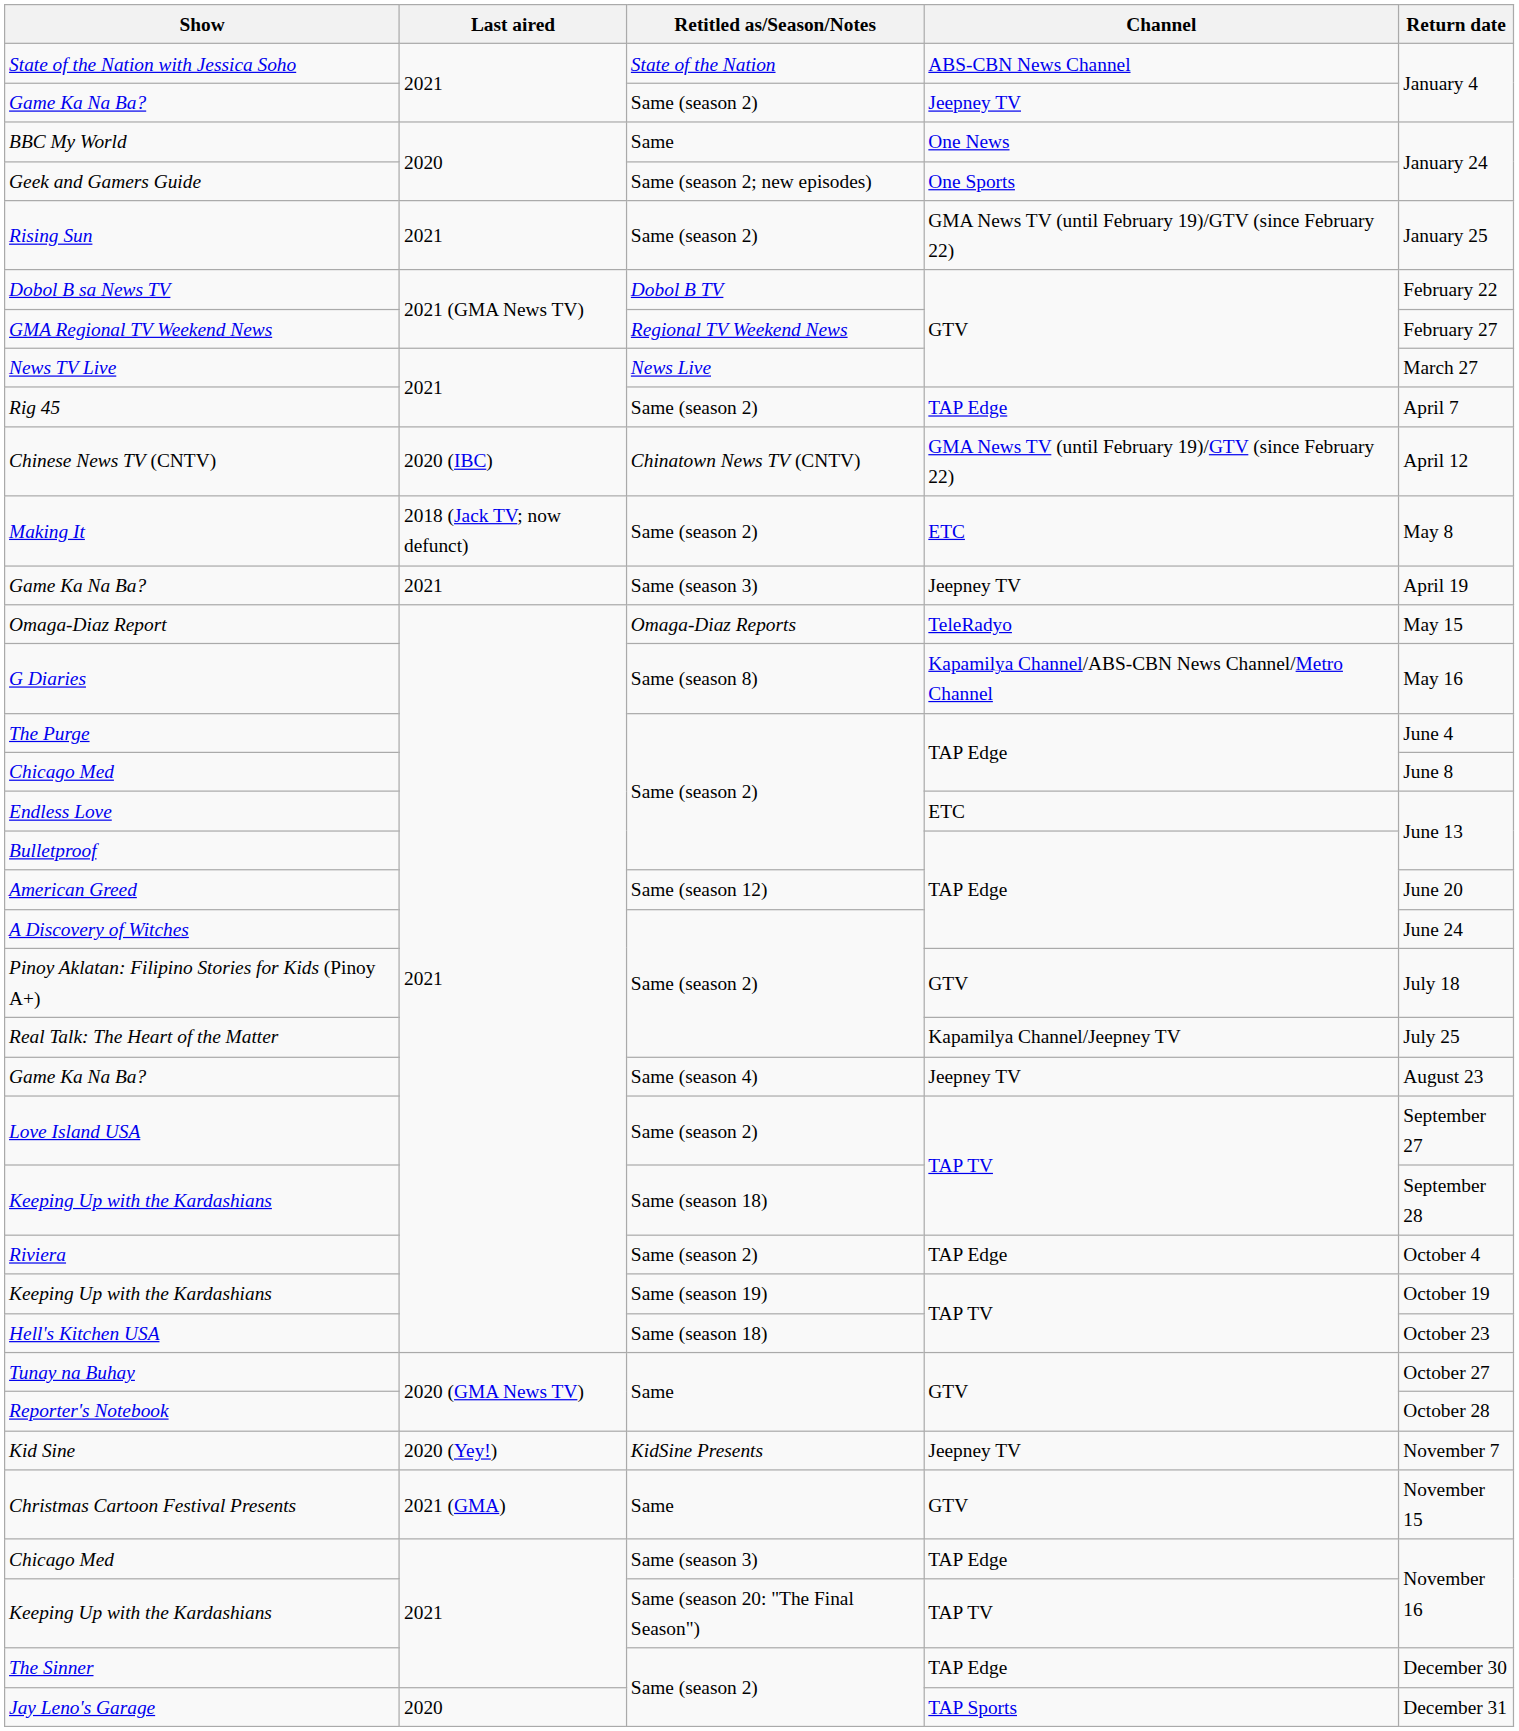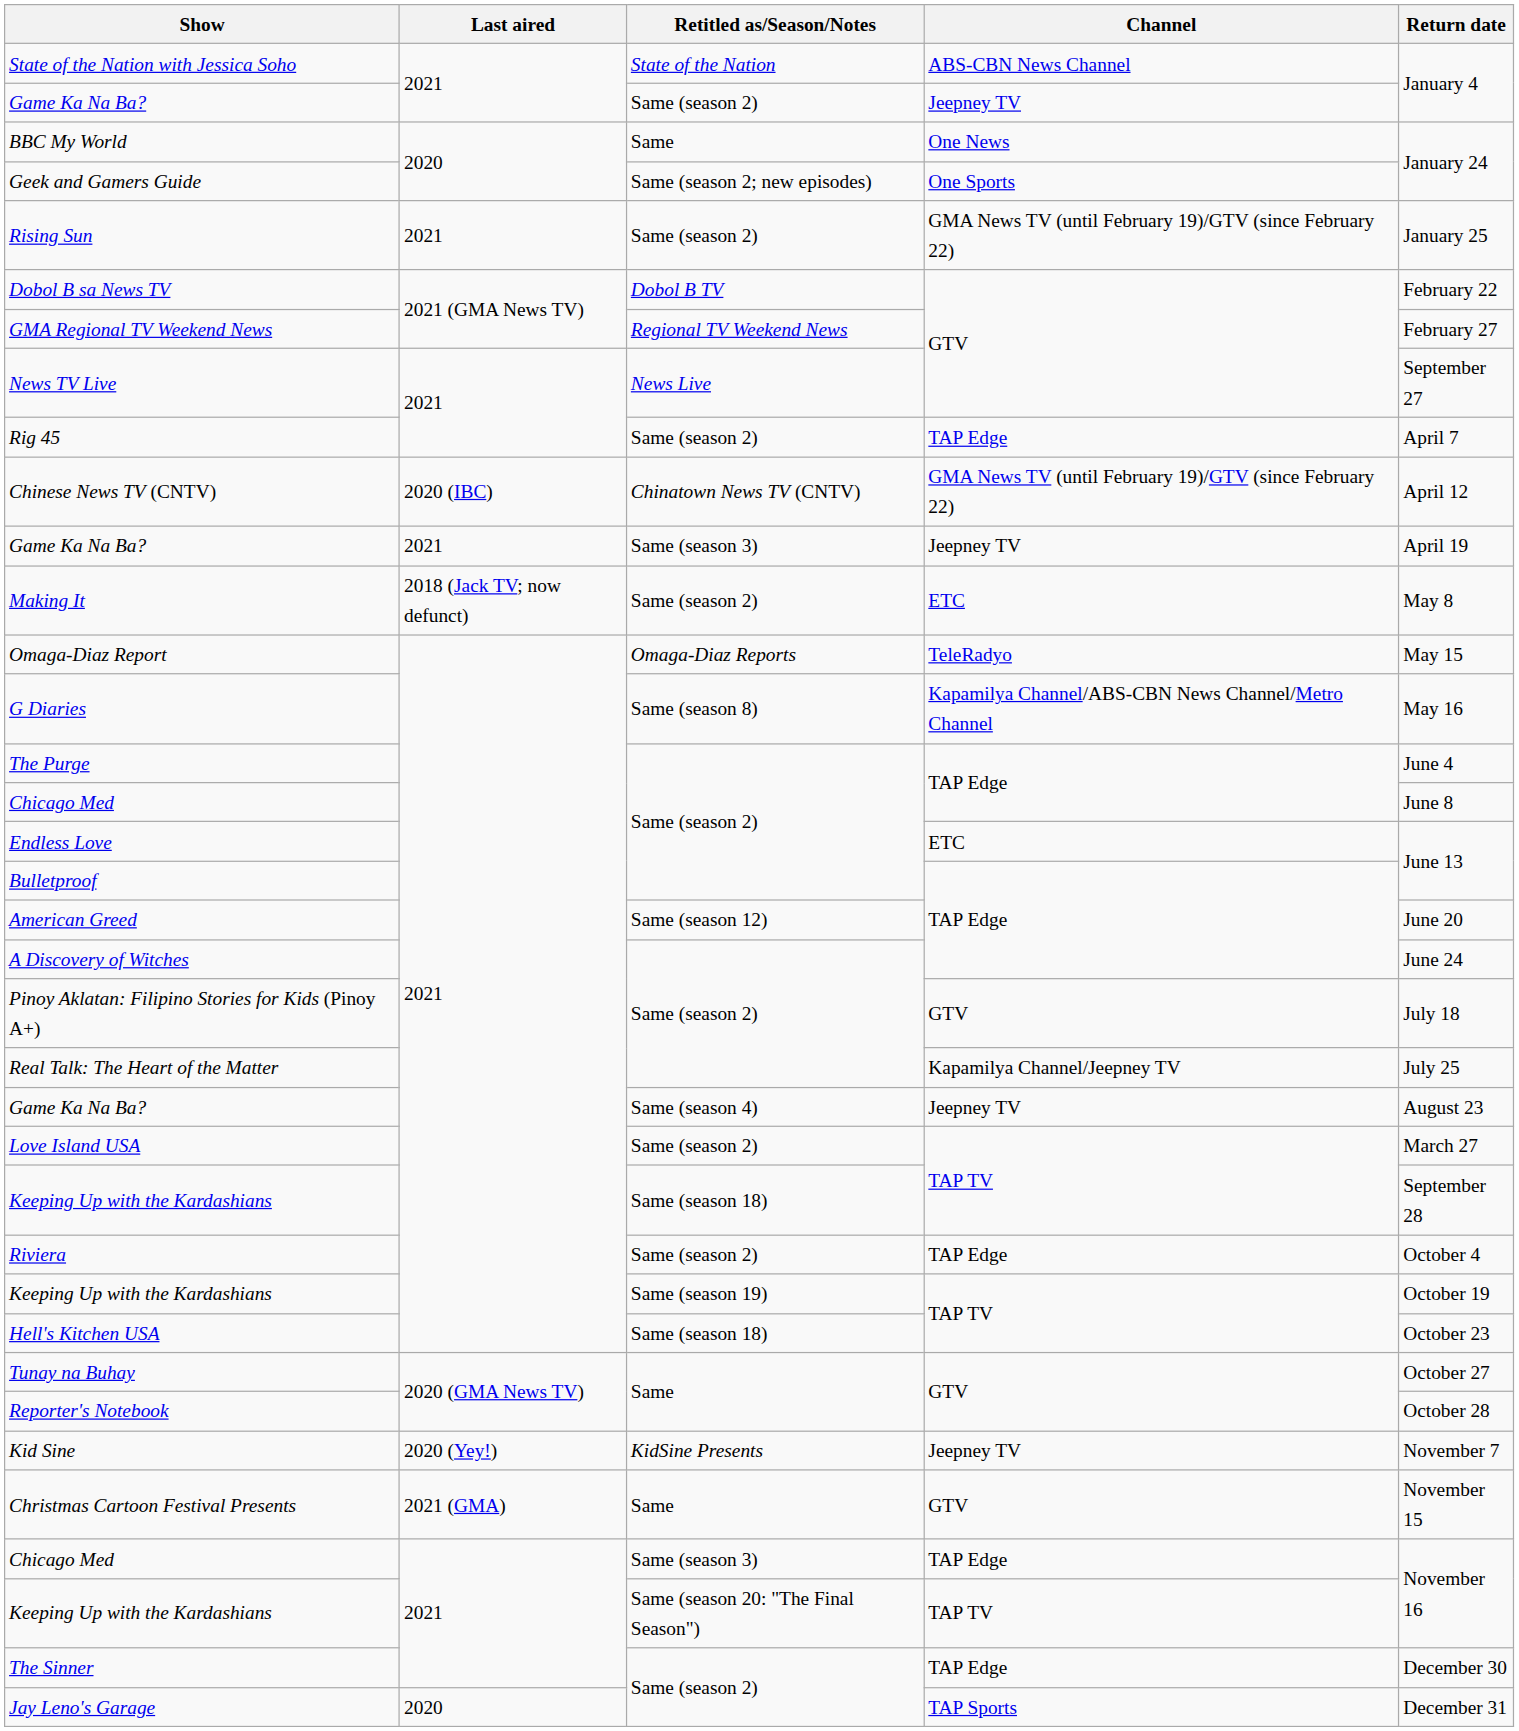 <table class="wikitable" style="text-align:left; line-height:25px; width:auto;">
 <tr>
 <th>Show</th>
 <th>Last aired</th>
 <th>Retitled as/Season/Notes</th>
 <th>Channel</th>
 <th>Return date</th>
 </tr>
 <tr>
 <td><em><a href='#'>State of the Nation with Jessica Soho</a></em></td>
 <td rowspan="2">2021</td>
 <td><em><a href='#'>State of the Nation</a></em></td>
 <td><a href='#'>ABS-CBN News Channel</a></td>
 <td rowspan="2">January 4</td>
 </tr>
 <tr>
 <td><em><a href='#'>Game Ka Na Ba?</a></em></td>
 <td>Same (season 2)</td>
 <td><a href='#'>Jeepney TV</a></td>
 </tr>
 <tr>
 <td><em>BBC My World</em></td>
 <td rowspan="2">2020</td>
 <td>Same</td>
 <td><a href='#'>One News</a></td>
 <td rowspan="2">January 24</td>
 </tr>
 <tr>
 <td><em>Geek and Gamers Guide</em></td>
 <td>Same (season 2; new episodes)</td>
 <td><a href='#'>One Sports</a></td>
 </tr>
 <tr>
 <td><em><a href='#'>Rising Sun</a></em></td>
 <td>2021</td>
 <td>Same (season 2)</td>
 <td>GMA News TV (until February 19)/GTV (since February 22)</td>
 <td>January 25</td>
 </tr>
 <tr>
 <td><em><a href='#'>Dobol B sa News TV</a></em></td>
 <td rowspan="2">2021 (GMA News TV)</td>
 <td><em><a href='#'>Dobol B TV</a></em></td>
 <td rowspan="3">GTV</td>
 <td>February 22</td>
 </tr>
 <tr>
 <td><em><a href='#'>GMA Regional TV Weekend News</a></em></td>
 <td><em><a href='#'>Regional TV Weekend News</a></em></td>
 <td>February 27</td>
 </tr>
 <tr>
 <td><em><a href='#'>News TV Live</a></em></td>
 <td rowspan="2">2021</td>
 <td><em><a href='#'>News Live</a></em></td>
-<td>March 27</td>
+<td>September 27</td>
 </tr>
 <tr>
 <td><em>Rig 45</em></td>
 <td>Same (season 2)</td>
 <td><a href='#'>TAP Edge</a></td>
 <td>April 7</td>
 </tr>
 <tr>
 <td><em>Chinese News TV</em> (CNTV)</td>
 <td>2020 (<a href='#'>IBC</a>)</td>
 <td><em>Chinatown News TV</em> (CNTV)</td>
 <td><a href='#'>GMA News TV</a> (until February 19)/<a href='#'>GTV</a> (since February 22)</td>
 <td>April 12</td>
 </tr>
 <tr>
+<td><em>Game Ka Na Ba?</em></td>
+<td>2021</td>
+<td>Same (season 3)</td>
+<td>Jeepney TV</td>
+<td>April 19</td>
+</tr>
+<tr>
 <td><em><a href='#'>Making It</a></em></td>
 <td>2018 (<a href='#'>Jack TV</a>; now defunct)</td>
 <td>Same (season 2)</td>
 <td><a href='#'>ETC</a></td>
 <td>May 8</td>
-</tr>
-<tr>
-<td><em>Game Ka Na Ba?</em></td>
-<td>2021</td>
-<td>Same (season 3)</td>
-<td>Jeepney TV</td>
-<td>April 19</td>
 </tr>
 <tr>
 <td><em>Omaga-Diaz Report</em></td>
 <td rowspan="16">2021</td>
 <td><em>Omaga-Diaz Reports</em></td>
 <td><a href='#'>TeleRadyo</a></td>
 <td>May 15</td>
 </tr>
 <tr>
 <td><em><a href='#'>G Diaries</a></em></td>
 <td>Same (season 8)</td>
 <td><a href='#'>Kapamilya Channel</a>/ABS-CBN News Channel/<a href='#'>Metro Channel</a></td>
 <td>May 16</td>
 </tr>
 <tr>
 <td><em><a href='#'>The Purge</a></em></td>
 <td rowspan="4">Same (season 2)</td>
 <td rowspan="2">TAP Edge</td>
 <td>June 4</td>
 </tr>
 <tr>
 <td><em><a href='#'>Chicago Med</a></em></td>
 <td>June 8</td>
 </tr>
 <tr>
 <td><em><a href='#'>Endless Love</a></em></td>
 <td>ETC</td>
 <td rowspan="2">June 13</td>
 </tr>
 <tr>
 <td><em><a href='#'>Bulletproof</a></em></td>
 <td rowspan="3">TAP Edge</td>
 </tr>
 <tr>
 <td><em><a href='#'>American Greed</a></em></td>
 <td>Same (season 12)</td>
 <td>June 20</td>
 </tr>
 <tr>
 <td><em><a href='#'>A Discovery of Witches</a></em></td>
 <td rowspan="3">Same (season 2)</td>
 <td>June 24</td>
 </tr>
 <tr>
 <td><em>Pinoy Aklatan: Filipino Stories for Kids</em> (Pinoy A+)</td>
 <td>GTV</td>
 <td>July 18</td>
 </tr>
 <tr>
 <td><em>Real Talk: The Heart of the Matter</em></td>
 <td>Kapamilya Channel/Jeepney TV</td>
 <td>July 25</td>
 </tr>
 <tr>
 <td><em>Game Ka Na Ba?</em></td>
 <td>Same (season 4)</td>
 <td>Jeepney TV</td>
 <td>August 23</td>
 </tr>
 <tr>
 <td><em><a href='#'>Love Island USA</a></em></td>
 <td>Same (season 2)</td>
 <td rowspan="2"><a href='#'>TAP TV</a></td>
-<td>September 27</td>
+<td>March 27</td>
 </tr>
 <tr>
 <td><em><a href='#'>Keeping Up with the Kardashians</a></em></td>
 <td>Same (season 18)</td>
 <td>September 28</td>
 </tr>
 <tr>
 <td><em><a href='#'>Riviera</a></em></td>
 <td>Same (season 2)</td>
 <td>TAP Edge</td>
 <td>October 4</td>
 </tr>
 <tr>
 <td><em>Keeping Up with the Kardashians</em></td>
 <td>Same (season 19)</td>
 <td rowspan="2">TAP TV</td>
 <td>October 19</td>
 </tr>
 <tr>
 <td><em><a href='#'>Hell's Kitchen USA</a></em></td>
 <td>Same (season 18)</td>
 <td>October 23</td>
 </tr>
 <tr>
 <td><em><a href='#'>Tunay na Buhay</a></em></td>
 <td rowspan="2">2020 (<a href='#'>GMA News TV</a>)</td>
 <td rowspan="2">Same</td>
 <td rowspan="2">GTV</td>
 <td>October 27</td>
 </tr>
 <tr>
 <td><em><a href='#'>Reporter's Notebook</a></em></td>
 <td>October 28</td>
 </tr>
 <tr>
 <td><em>Kid Sine</em></td>
 <td>2020 (<a href='#'>Yey!</a>)</td>
 <td><em>KidSine Presents</em></td>
 <td>Jeepney TV</td>
 <td>November 7</td>
 </tr>
 <tr>
 <td><em>Christmas Cartoon Festival Presents</em></td>
 <td>2021 (<a href='#'>GMA</a>)</td>
 <td>Same</td>
 <td>GTV</td>
 <td>November 15</td>
 </tr>
 <tr>
 <td><em>Chicago Med</em></td>
 <td rowspan="3">2021</td>
 <td>Same (season 3)</td>
 <td>TAP Edge</td>
 <td rowspan="2">November 16</td>
 </tr>
 <tr>
 <td><em>Keeping Up with the Kardashians</em></td>
 <td>Same (season 20: "The Final Season")</td>
 <td>TAP TV</td>
 </tr>
 <tr>
 <td><em><a href='#'>The Sinner</a></em></td>
 <td rowspan="2">Same (season 2)</td>
 <td>TAP Edge</td>
 <td>December 30</td>
 </tr>
 <tr>
 <td><em><a href='#'>Jay Leno's Garage</a></em></td>
 <td>2020</td>
 <td><a href='#'>TAP Sports</a></td>
 <td>December 31</td>
 </tr>
 </table>
